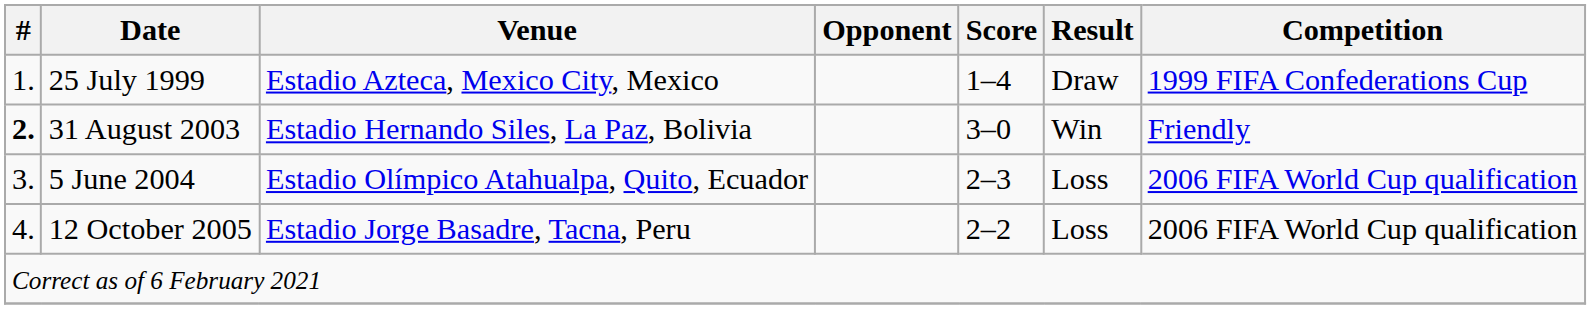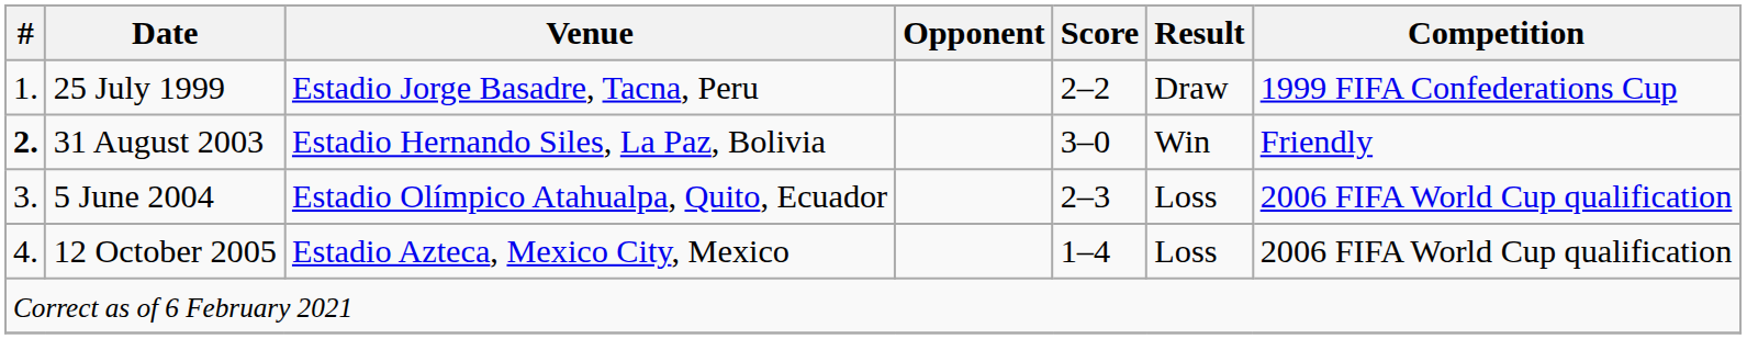 <table class="wikitable" style="font-size:95%;">
 <tr>
 <th>#</th>
 <th>Date</th>
 <th>Venue</th>
 <th>Opponent</th>
 <th>Score</th>
 <th>Result</th>
 <th>Competition</th>
 </tr>
 <tr>
 <td>1.</td>
 <td>25 July 1999</td>
-<td><a href='#'>Estadio Azteca</a>, <a href='#'>Mexico City</a>, Mexico</td>
+<td><a href='#'>Estadio Jorge Basadre</a>, <a href='#'>Tacna</a>, Peru</td>
 <td></td>
-<td>1–4</td>
+<td>2–2</td>
 <td>Draw</td>
 <td><a href='#'>1999 FIFA Confederations Cup</a></td>
 </tr>
 <tr>
 <td><strong>2.</strong></td>
 <td>31 August 2003</td>
 <td><a href='#'>Estadio Hernando Siles</a>, <a href='#'>La Paz</a>, Bolivia</td>
 <td></td>
 <td>3–0</td>
 <td>Win</td>
 <td><a href='#'>Friendly</a></td>
 </tr>
 <tr>
 <td>3.</td>
 <td>5 June 2004</td>
 <td><a href='#'>Estadio Olímpico Atahualpa</a>, <a href='#'>Quito</a>, Ecuador</td>
 <td></td>
 <td>2–3</td>
 <td>Loss</td>
 <td><a href='#'>2006 FIFA World Cup qualification</a></td>
 </tr>
 <tr>
 <td>4.</td>
 <td>12 October 2005</td>
-<td><a href='#'>Estadio Jorge Basadre</a>, <a href='#'>Tacna</a>, Peru</td>
+<td><a href='#'>Estadio Azteca</a>, <a href='#'>Mexico City</a>, Mexico</td>
 <td></td>
-<td>2–2</td>
+<td>1–4</td>
 <td>Loss</td>
 <td>2006 FIFA World Cup qualification</td>
 </tr>
 <tr>
 <td colspan="12"><small><em>Correct as of 6 February 2021</em></small></td>
 </tr>
 <tr>
 </tr>
 </table>
